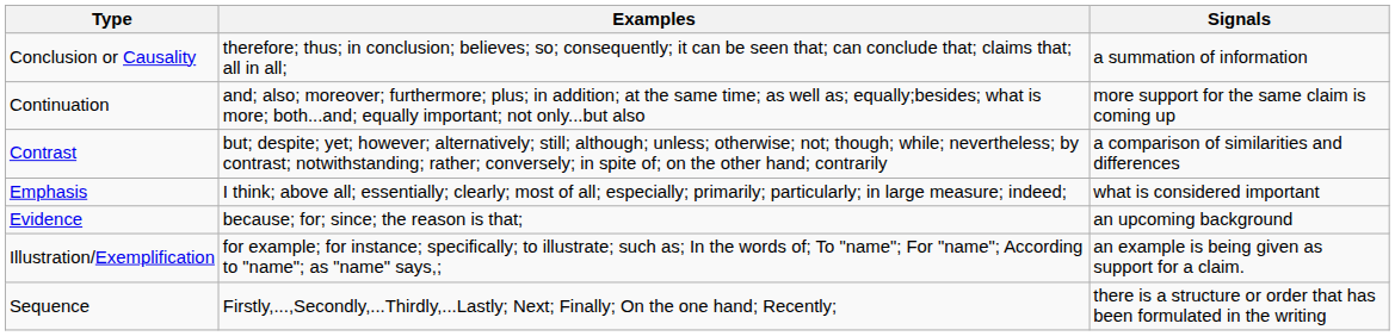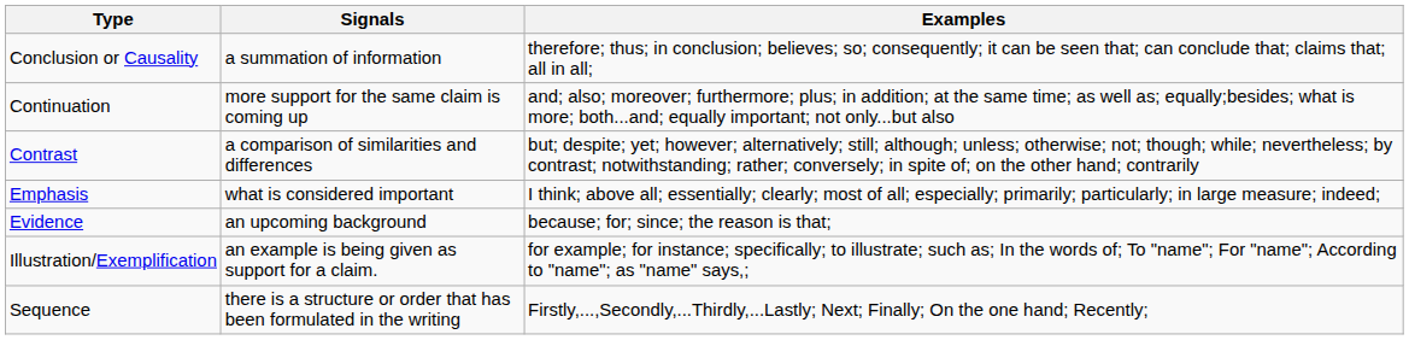 <table class="wikitable">
 <tr>
 <th>Type</th>
+<th>Signals</th>
 <th>Examples</th>
-<th>Signals</th>
 </tr>
 <tr>
 <td>Conclusion or <a href='#'>Causality</a></td>
+<td>a summation of information</td>
 <td>therefore; thus; in conclusion; believes; so; consequently; it can be seen that; can conclude that; claims that; all in all;</td>
-<td>a summation of information</td>
 </tr>
 <tr>
 <td>Continuation</td>
+<td>more support for the same claim is coming up</td>
 <td>and; also; moreover; furthermore; plus; in addition; at the same time; as well as; equally;besides; what is more; both...and; equally important; not only...but also</td>
-<td>more support for the same claim is coming up</td>
 </tr>
 <tr>
 <td><a href='#'>Contrast</a></td>
+<td>a comparison of similarities and differences</td>
 <td>but; despite; yet; however; alternatively; still; although; unless; otherwise; not; though; while; nevertheless; by contrast; notwithstanding; rather; conversely; in spite of; on the other hand; contrarily</td>
-<td>a comparison of similarities and differences</td>
 </tr>
 <tr>
 <td><a href='#'>Emphasis</a></td>
+<td>what is considered important</td>
 <td>I think; above all; essentially; clearly; most of all; especially; primarily; particularly; in large measure; indeed;</td>
-<td>what is considered important</td>
 </tr>
 <tr>
 <td><a href='#'>Evidence</a></td>
+<td>an upcoming background</td>
 <td>because; for; since; the reason is that;</td>
-<td>an upcoming background</td>
 </tr>
 <tr>
 <td>Illustration/<a href='#'>Exemplification</a></td>
+<td>an example is being given as support for a claim.</td>
 <td>for example; for instance; specifically; to illustrate; such as; In the words of; To "name"; For "name"; According to "name"; as "name" says,;</td>
-<td>an example is being given as support for a claim.</td>
 </tr>
 <tr>
 <td>Sequence</td>
+<td>there is a structure or order that has been formulated in the writing</td>
 <td>Firstly,...,Secondly,...Thirdly,...Lastly; Next; Finally; On the one hand; Recently;</td>
-<td>there is a structure or order that has been formulated in the writing</td>
 </tr>
 </table>
